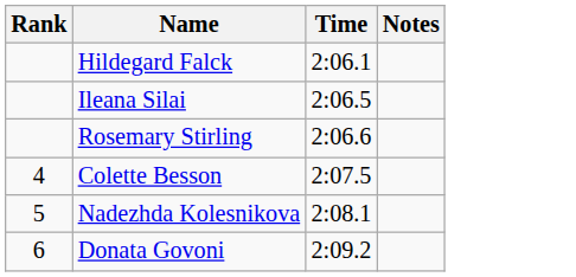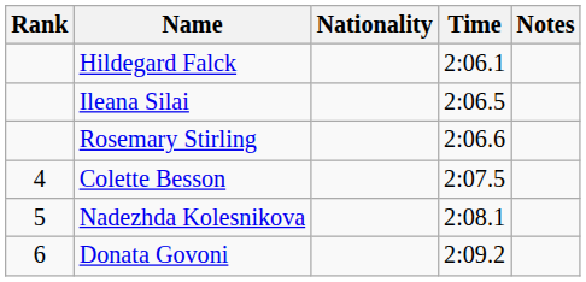 <table class="wikitable sortable" style="text-align:center">
 <tr>
 <th>Rank</th>
 <th>Name</th>
+<th>Nationality</th>
 <th>Time</th>
 <th>Notes</th>
 </tr>
 <tr>
 <td></td>
 <td align="left"><a href='#'>Hildegard Falck</a></td>
+<td align=left></td>
 <td>2:06.1</td>
 <td></td>
 </tr>
 <tr>
 <td></td>
 <td align="left"><a href='#'>Ileana Silai</a></td>
+<td align=left></td>
 <td>2:06.5</td>
 <td></td>
 </tr>
 <tr>
 <td></td>
 <td align="left"><a href='#'>Rosemary Stirling</a></td>
+<td align=left></td>
 <td>2:06.6</td>
 <td></td>
 </tr>
 <tr>
 <td>4</td>
 <td align="left"><a href='#'>Colette Besson</a></td>
+<td align=left></td>
 <td>2:07.5</td>
 <td></td>
 </tr>
 <tr>
 <td>5</td>
 <td align="left"><a href='#'>Nadezhda Kolesnikova</a></td>
+<td align=left></td>
 <td>2:08.1</td>
 <td></td>
 </tr>
 <tr>
 <td>6</td>
 <td align="left"><a href='#'>Donata Govoni</a></td>
+<td align=left></td>
 <td>2:09.2</td>
 <td></td>
 </tr>
 </table>
